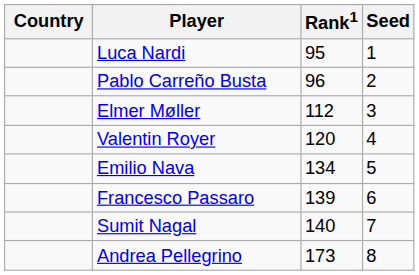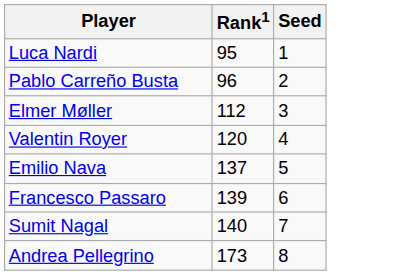 <table class="sortable wikitable">
 <tr>
-<th width="70">Country</th>
 <th width="175">Player</th>
 <th>Rank<sup>1</sup></th>
 <th>Seed</th>
 </tr>
 <tr>
-<td></td>
 <td><a href='#'>Luca Nardi</a></td>
 <td>95</td>
 <td>1</td>
 </tr>
 <tr>
-<td></td>
 <td><a href='#'>Pablo Carreño Busta</a></td>
 <td>96</td>
 <td>2</td>
 </tr>
 <tr>
-<td></td>
 <td><a href='#'>Elmer Møller</a></td>
 <td>112</td>
 <td>3</td>
 </tr>
 <tr>
-<td></td>
 <td><a href='#'>Valentin Royer</a></td>
 <td>120</td>
 <td>4</td>
 </tr>
 <tr>
-<td></td>
 <td><a href='#'>Emilio Nava</a></td>
-<td>134</td>
+<td>137</td>
 <td>5</td>
 </tr>
 <tr>
-<td></td>
 <td><a href='#'>Francesco Passaro</a></td>
 <td>139</td>
 <td>6</td>
 </tr>
 <tr>
-<td></td>
 <td><a href='#'>Sumit Nagal</a></td>
 <td>140</td>
 <td>7</td>
 </tr>
 <tr>
-<td></td>
 <td><a href='#'>Andrea Pellegrino</a></td>
 <td>173</td>
 <td>8</td>
 </tr>
 </table>
